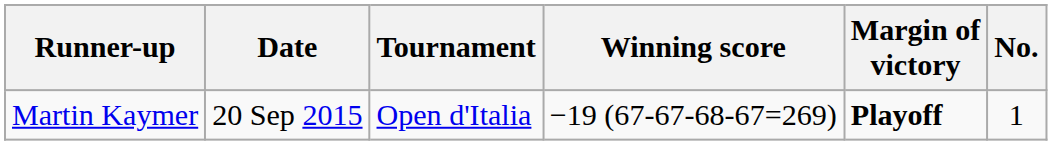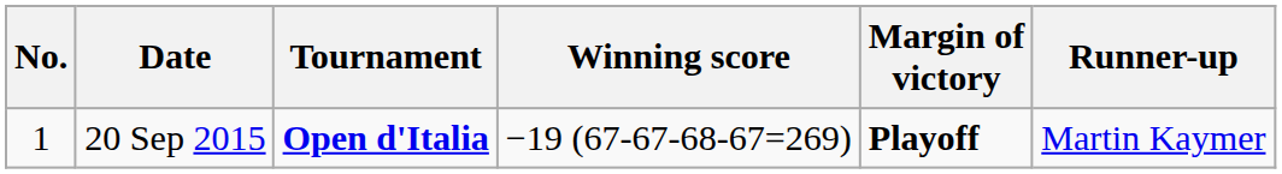 <table class="wikitable" style="font-size:95%;">
 <tr>
-<th>Runner-up</th>
+<th>No.</th>
 <th>Date</th>
 <th>Tournament</th>
 <th>Winning score</th>
 <th>Margin of<br>victory</th>
-<th>No.</th>
+<th>Runner-up</th>
 </tr>
 <tr>
-<td> <a href='#'>Martin Kaymer</a></td>
+<td align=center>1</td>
 <td align=right>20 Sep <a href='#'>2015</a></td>
-<td><a href='#'>Open d'Italia</a></td>
+<td><strong><a href='#'>Open d'Italia</a></strong></td>
 <td>−19 (67-67-68-67=269)</td>
 <td><strong>Playoff</strong></td>
-<td align=center>1</td>
+<td> <a href='#'>Martin Kaymer</a></td>
 </tr>
 </table>
